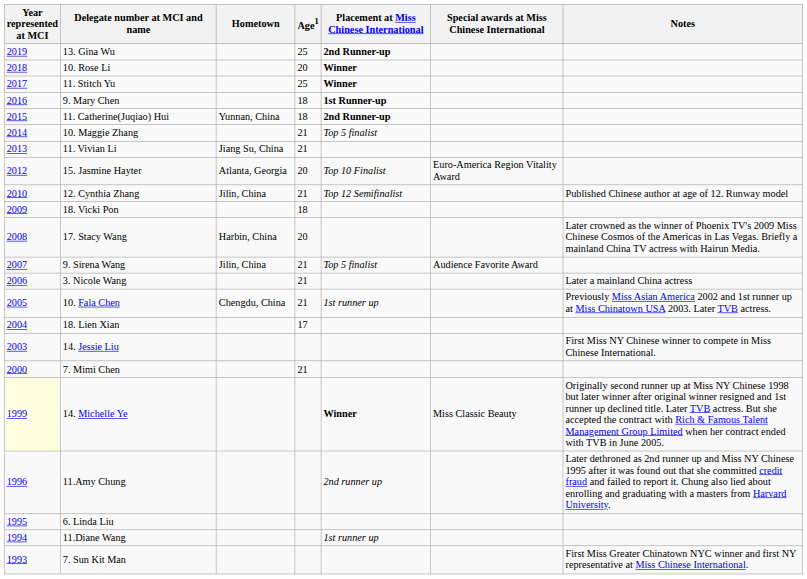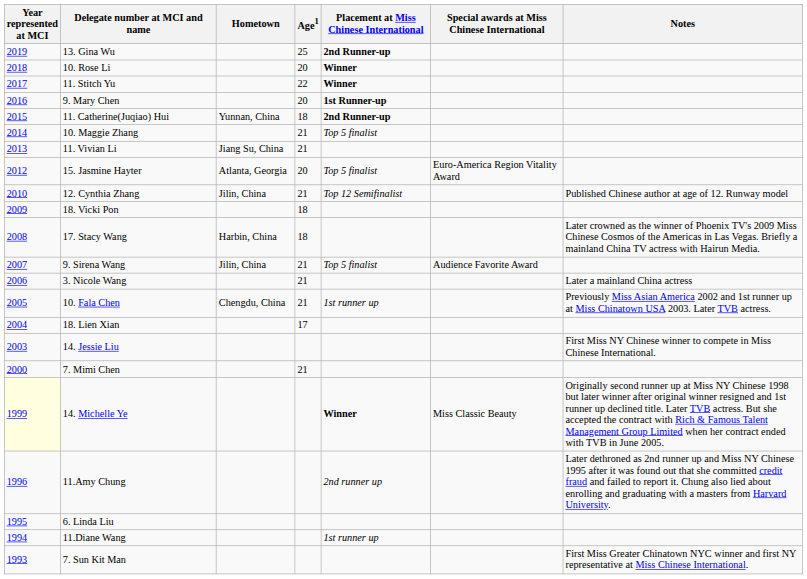 <table class="wikitable">
 <tr style="background:#efefef;">
 <th style="width:5%;">Year represented at MCI</th>
 <th style="width:20%;">Delegate number at MCI and name</th>
 <th style="width:10%;">Hometown</th>
 <th width=3%>Age<sup>1</sup></th>
 <th style="width:14%;">Placement at <a href='#'>Miss Chinese International</a></th>
 <th style="width:17%;">Special awards at Miss Chinese International</th>
 <th style="width:31%;">Notes</th>
 </tr>
 <tr>
 <td><a href='#'>2019</a></td>
 <td>13. Gina Wu</td>
 <td></td>
 <td>25</td>
 <td><strong>2nd Runner-up</strong></td>
 <td></td>
 <td></td>
 </tr>
 <tr>
 <td><a href='#'>2018</a></td>
 <td>10. Rose Li</td>
 <td></td>
 <td>20</td>
 <td><strong>Winner</strong></td>
 <td></td>
 <td></td>
 </tr>
 <tr>
 <td><a href='#'>2017</a></td>
 <td>11. Stitch Yu</td>
 <td></td>
-<td>25</td>
+<td>22</td>
 <td><strong>Winner</strong></td>
 <td></td>
 <td></td>
 </tr>
 <tr>
 <td><a href='#'>2016</a></td>
 <td>9. Mary Chen</td>
 <td></td>
-<td>18</td>
+<td>20</td>
 <td><strong>1st Runner-up</strong></td>
 <td></td>
 <td></td>
 </tr>
 <tr>
 <td><a href='#'>2015</a></td>
 <td>11. Catherine(Juqiao) Hui</td>
 <td>Yunnan, China</td>
 <td>18</td>
 <td><strong>2nd Runner-up</strong></td>
 <td></td>
 <td></td>
 </tr>
 <tr>
 <td><a href='#'>2014</a></td>
 <td>10. Maggie Zhang</td>
 <td></td>
 <td>21</td>
 <td><em>Top 5 finalist</em></td>
 <td></td>
 <td></td>
 </tr>
 <tr>
 <td><a href='#'>2013</a></td>
 <td>11. Vivian Li</td>
 <td>Jiang Su, China</td>
 <td>21</td>
 <td></td>
 <td></td>
 <td></td>
 </tr>
 <tr>
 <td><a href='#'>2012</a></td>
 <td>15. Jasmine Hayter</td>
 <td>Atlanta, Georgia</td>
 <td>20</td>
-<td><em>Top 10 Finalist</em></td>
+<td><em>Top 5 finalist</em></td>
 <td>Euro-America Region Vitality Award</td>
 <td></td>
 </tr>
 <tr>
 <td><a href='#'>2010</a></td>
 <td>12. Cynthia Zhang</td>
 <td>Jilin, China</td>
 <td>21</td>
 <td><em>Top 12 Semifinalist</em></td>
 <td></td>
 <td>Published Chinese author at age of 12. Runway model</td>
 </tr>
 <tr>
 <td><a href='#'>2009</a></td>
 <td>18. Vicki Pon</td>
 <td></td>
 <td>18</td>
 <td></td>
 <td></td>
 <td></td>
 </tr>
 <tr>
 <td><a href='#'>2008</a></td>
 <td>17. Stacy Wang</td>
 <td>Harbin, China</td>
-<td>20</td>
+<td>18</td>
 <td></td>
 <td></td>
 <td>Later crowned as the winner of Phoenix TV's 2009 Miss Chinese Cosmos of the Americas in Las Vegas. Briefly a mainland China TV actress with Hairun Media.</td>
 </tr>
 <tr>
 <td><a href='#'>2007</a></td>
 <td>9. Sirena Wang</td>
 <td>Jilin, China</td>
 <td>21</td>
 <td><em>Top 5 finalist</em></td>
 <td>Audience Favorite Award</td>
 <td></td>
 </tr>
 <tr>
 <td><a href='#'>2006</a></td>
 <td>3. Nicole Wang</td>
 <td></td>
 <td>21</td>
 <td></td>
 <td></td>
 <td>Later a mainland China actress</td>
 </tr>
 <tr>
 <td><a href='#'>2005</a></td>
 <td>10. <a href='#'>Fala Chen</a></td>
 <td>Chengdu, China</td>
 <td>21</td>
 <td><em>1st runner up</em></td>
 <td></td>
 <td>Previously <a href='#'>Miss Asian America</a> 2002 and 1st runner up at <a href='#'>Miss Chinatown USA</a> 2003. Later <a href='#'>TVB</a> actress.</td>
 </tr>
 <tr>
 <td><a href='#'>2004</a></td>
 <td>18. Lien Xian</td>
 <td></td>
 <td>17</td>
 <td></td>
 <td></td>
 <td></td>
 </tr>
 <tr>
 <td><a href='#'>2003</a></td>
 <td>14. <a href='#'>Jessie Liu</a></td>
 <td></td>
 <td></td>
 <td></td>
 <td></td>
 <td>First Miss NY Chinese winner to compete in Miss Chinese International.</td>
 </tr>
 <tr>
 <td><a href='#'>2000</a></td>
 <td>7. Mimi Chen</td>
 <td></td>
 <td>21</td>
 <td></td>
 <td></td>
 <td></td>
 </tr>
 <tr>
 <td style="background: lightyellow;"><a href='#'>1999</a></td>
 <td>14. <a href='#'>Michelle Ye</a></td>
 <td></td>
 <td></td>
 <td><strong>Winner</strong></td>
 <td>Miss Classic Beauty</td>
 <td>Originally second runner up at Miss NY Chinese 1998 but later winner after original winner resigned and 1st runner up declined title. Later <a href='#'>TVB</a> actress. But she accepted the contract with <a href='#'>Rich & Famous Talent Management Group Limited</a> when her contract ended with TVB in June 2005.</td>
 </tr>
 <tr>
 <td><a href='#'>1996</a></td>
 <td>11.Amy Chung</td>
 <td></td>
 <td></td>
 <td><em>2nd runner up</em></td>
 <td></td>
 <td>Later dethroned as 2nd runner up and Miss NY Chinese 1995 after it was found out that she committed <a href='#'>credit fraud</a> and failed to report it. Chung also lied about enrolling and graduating with a masters from <a href='#'>Harvard University</a>.</td>
 </tr>
 <tr>
 <td><a href='#'>1995</a></td>
 <td>6.  Linda Liu</td>
 <td></td>
 <td></td>
 <td></td>
 <td></td>
 <td></td>
 </tr>
 <tr>
 <td><a href='#'>1994</a></td>
 <td>11.Diane Wang</td>
 <td></td>
 <td></td>
 <td><em>1st runner up</em></td>
 <td></td>
 <td></td>
 </tr>
 <tr>
 <td><a href='#'>1993</a></td>
 <td>7. Sun Kit Man</td>
 <td></td>
 <td></td>
 <td></td>
 <td></td>
 <td>First Miss Greater Chinatown NYC winner and first NY representative at <a href='#'>Miss Chinese International</a>.</td>
 </tr>
 </table>
